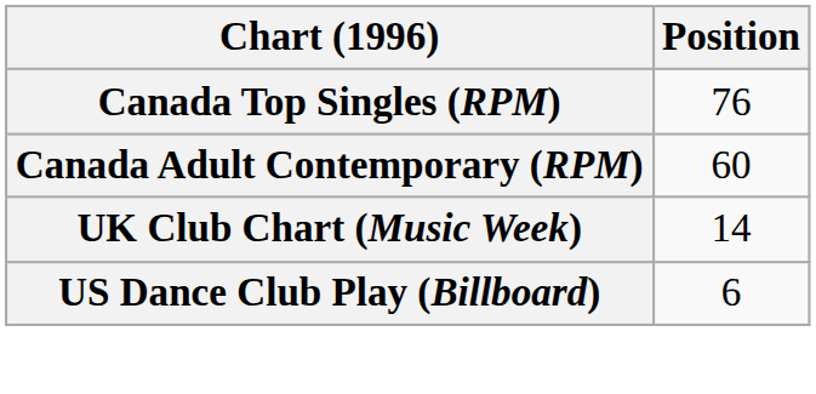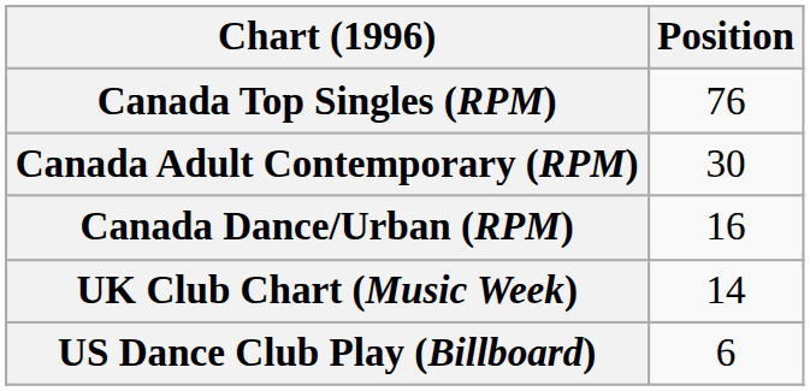 <table class="wikitable sortable plainrowheaders" style="text-align:center">
 <tr>
 <th>Chart (1996)</th>
 <th>Position</th>
 </tr>
 <tr>
 <th scope="row">Canada Top Singles (<em>RPM</em>)</th>
 <td>76</td>
 </tr>
 <tr>
 <th scope="row">Canada Adult Contemporary (<em>RPM</em>)</th>
-<td>60</td>
+<td>30</td>
+</tr>
+<tr>
+<th scope="row">Canada Dance/Urban (<em>RPM</em>)</th>
+<td>16</td>
 </tr>
 <tr>
 <th scope="row">UK Club Chart (<em>Music Week</em>)</th>
 <td>14</td>
 </tr>
 <tr>
 <th scope="row">US Dance Club Play (<em>Billboard</em>)</th>
 <td>6</td>
 </tr>
 </table>
